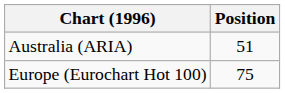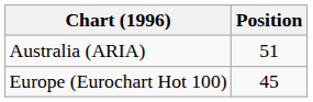 <table class="wikitable sortable">
 <tr>
 <th>Chart (1996)</th>
 <th>Position</th>
 </tr>
 <tr>
 <td>Australia (ARIA)</td>
 <td style="text-align:center;">51</td>
 </tr>
 <tr>
 <td>Europe (Eurochart Hot 100)</td>
-<td style="text-align:center;">75</td>
+<td style="text-align:center;">45</td>
 </tr>
 </table>
